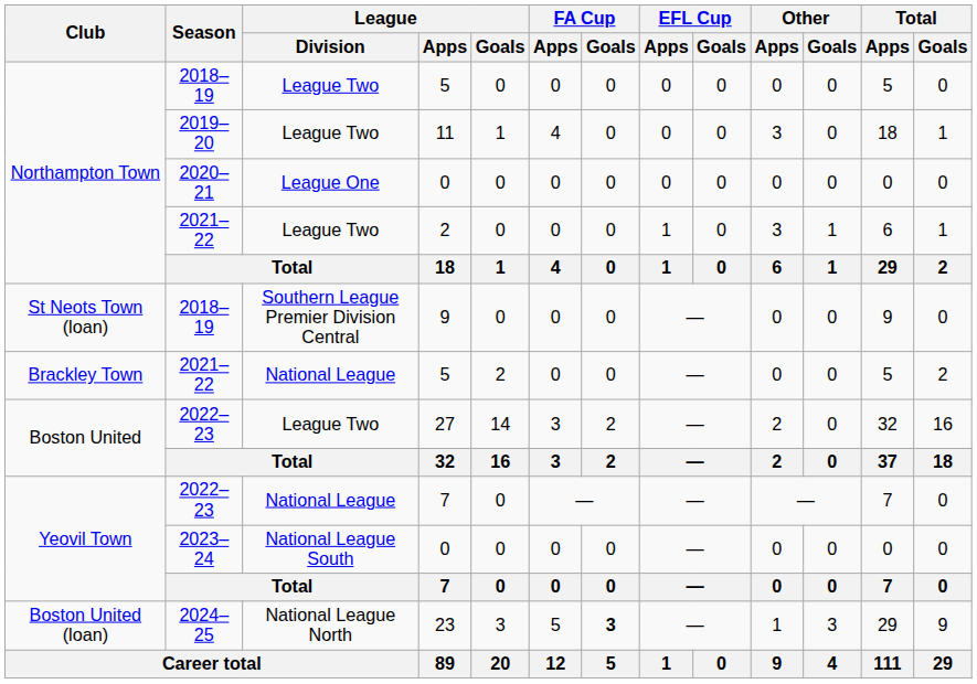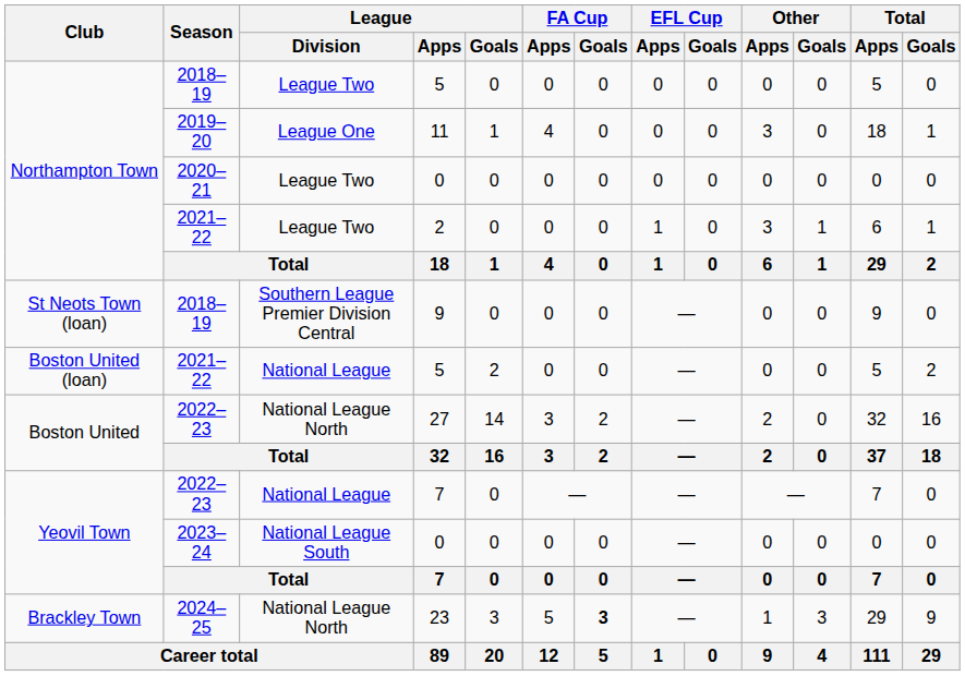 <table class=wikitable style="text-align: center">
 <tr>
 <th rowspan="2">Club</th>
 <th rowspan="2">Season</th>
 <th colspan="3">League</th>
 <th colspan="2"><a href='#'>FA Cup</a></th>
 <th colspan="2"><a href='#'>EFL Cup</a></th>
 <th colspan="2">Other</th>
 <th colspan="2">Total</th>
 </tr>
 <tr>
 <th>Division</th>
 <th>Apps</th>
 <th>Goals</th>
 <th>Apps</th>
 <th>Goals</th>
 <th>Apps</th>
 <th>Goals</th>
 <th>Apps</th>
 <th>Goals</th>
 <th>Apps</th>
 <th>Goals</th>
 </tr>
 <tr>
 <td rowspan="5"><a href='#'>Northampton Town</a></td>
 <td><a href='#'>2018–19</a></td>
 <td><a href='#'>League Two</a></td>
 <td>5</td>
 <td>0</td>
 <td>0</td>
 <td>0</td>
 <td>0</td>
 <td>0</td>
 <td>0</td>
 <td>0</td>
 <td>5</td>
 <td>0</td>
 </tr>
 <tr>
 <td><a href='#'>2019–20</a></td>
-<td>League Two</td>
+<td><a href='#'>League One</a></td>
 <td>11</td>
 <td>1</td>
 <td>4</td>
 <td>0</td>
 <td>0</td>
 <td>0</td>
 <td>3</td>
 <td>0</td>
 <td>18</td>
 <td>1</td>
 </tr>
 <tr>
 <td><a href='#'>2020–21</a></td>
-<td><a href='#'>League One</a></td>
+<td>League Two</td>
 <td>0</td>
 <td>0</td>
 <td>0</td>
 <td>0</td>
 <td>0</td>
 <td>0</td>
 <td>0</td>
 <td>0</td>
 <td>0</td>
 <td>0</td>
 </tr>
 <tr>
 <td><a href='#'>2021–22</a></td>
 <td>League Two</td>
 <td>2</td>
 <td>0</td>
 <td>0</td>
 <td>0</td>
 <td>1</td>
 <td>0</td>
 <td>3</td>
 <td>1</td>
 <td>6</td>
 <td>1</td>
 </tr>
 <tr>
 <th colspan="2">Total</th>
 <th>18</th>
 <th>1</th>
 <th>4</th>
 <th>0</th>
 <th>1</th>
 <th>0</th>
 <th>6</th>
 <th>1</th>
 <th>29</th>
 <th>2</th>
 </tr>
 <tr>
 <td><a href='#'>St Neots Town</a> (loan)</td>
 <td><a href='#'>2018–19</a></td>
 <td><a href='#'>Southern League</a><br>Premier Division Central</td>
 <td>9</td>
 <td>0</td>
 <td>0</td>
 <td>0</td>
 <td colspan="2">—</td>
 <td>0</td>
 <td>0</td>
 <td>9</td>
 <td>0</td>
 </tr>
 <tr>
-<td><a href='#'>Brackley Town</a></td>
+<td><a href='#'>Boston United</a> (loan)</td>
 <td><a href='#'>2021–22</a></td>
 <td><a href='#'>National League</a></td>
 <td>5</td>
 <td>2</td>
 <td>0</td>
 <td>0</td>
 <td colspan="2">—</td>
 <td>0</td>
 <td>0</td>
 <td>5</td>
 <td>2</td>
 </tr>
 <tr>
 <td rowspan="2">Boston United</td>
 <td><a href='#'>2022–23</a></td>
-<td>League Two</td>
+<td>National League North</td>
 <td>27</td>
 <td>14</td>
 <td>3</td>
 <td>2</td>
 <td colspan="2">—</td>
 <td>2</td>
 <td>0</td>
 <td>32</td>
 <td>16</td>
 </tr>
 <tr>
 <th colspan="2">Total</th>
 <th>32</th>
 <th>16</th>
 <th>3</th>
 <th>2</th>
 <th colspan="2">—</th>
 <th>2</th>
 <th>0</th>
 <th>37</th>
 <th>18</th>
 </tr>
 <tr>
 <td rowspan="3"><a href='#'>Yeovil Town</a></td>
 <td><a href='#'>2022–23</a></td>
 <td><a href='#'>National League</a></td>
 <td>7</td>
 <td>0</td>
 <td colspan="2">—</td>
 <td colspan="2">—</td>
 <td colspan="2">—</td>
 <td>7</td>
 <td>0</td>
 </tr>
 <tr>
 <td><a href='#'>2023–24</a></td>
 <td><a href='#'>National League South</a></td>
 <td>0</td>
 <td>0</td>
 <td>0</td>
 <td>0</td>
 <td colspan="2">—</td>
 <td>0</td>
 <td>0</td>
 <td>0</td>
 <td>0</td>
 </tr>
 <tr>
 <th colspan="2">Total</th>
 <th>7</th>
 <th>0</th>
 <th>0</th>
 <th>0</th>
 <th colspan="2">—</th>
 <th>0</th>
 <th>0</th>
 <th>7</th>
 <th>0</th>
 </tr>
 <tr>
-<td><a href='#'>Boston United</a> (loan)</td>
+<td><a href='#'>Brackley Town</a></td>
 <td><a href='#'>2024–25</a></td>
 <td>National League North</td>
 <td>23</td>
 <td>3</td>
 <td>5</td>
 <td><strong>3</strong></td>
 <td colspan="2">—</td>
 <td>1</td>
 <td>3</td>
 <td>29</td>
 <td>9</td>
 </tr>
 <tr>
 <th colspan="3">Career total</th>
 <th>89</th>
 <th>20</th>
 <th>12</th>
 <th>5</th>
 <th>1</th>
 <th>0</th>
 <th>9</th>
 <th>4</th>
 <th>111</th>
 <th>29</th>
 </tr>
 </table>
